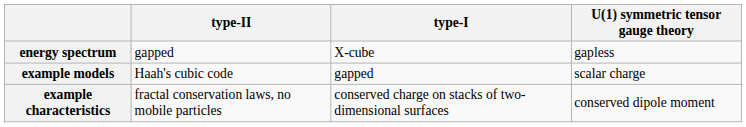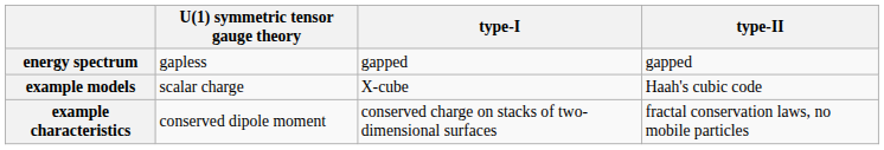 <table class="wikitable">
 <tr>
 <th></th>
+<th>U(1) symmetric tensor gauge theory</th>
+<th>type-I</th>
 <th>type-II</th>
-<th>type-I</th>
-<th>U(1) symmetric tensor gauge theory</th>
 </tr>
 <tr>
 <th>energy spectrum</th>
+<td>gapless</td>
 <td>gapped</td>
-<td>X-cube </td>
-<td>gapless</td>
+<td>gapped</td>
 </tr>
 <tr>
 <th>example models</th>
+<td>scalar charge </td>
+<td>X-cube </td>
 <td>Haah's cubic code </td>
-<td>gapped</td>
-<td>scalar charge </td>
 </tr>
 <tr>
 <th>example characteristics</th>
+<td>conserved dipole moment</td>
+<td>conserved charge on stacks of two-dimensional surfaces</td>
 <td>fractal conservation laws, no mobile particles</td>
-<td>conserved charge on stacks of two-dimensional surfaces</td>
-<td>conserved dipole moment</td>
 </tr>
 </table>
